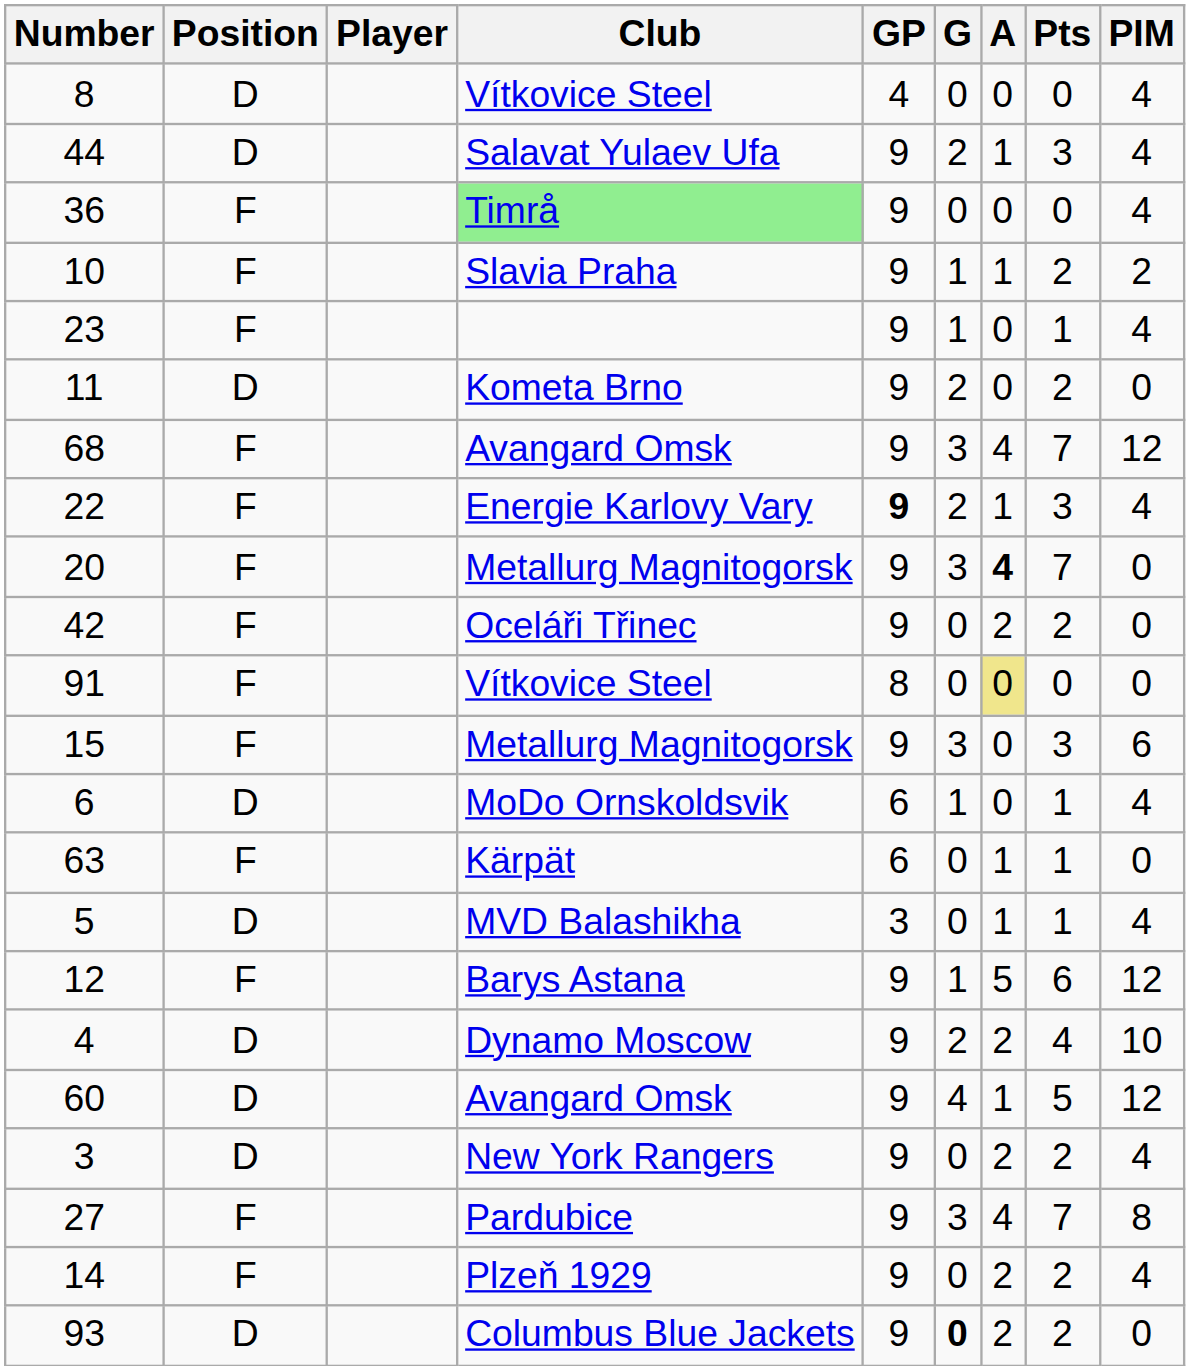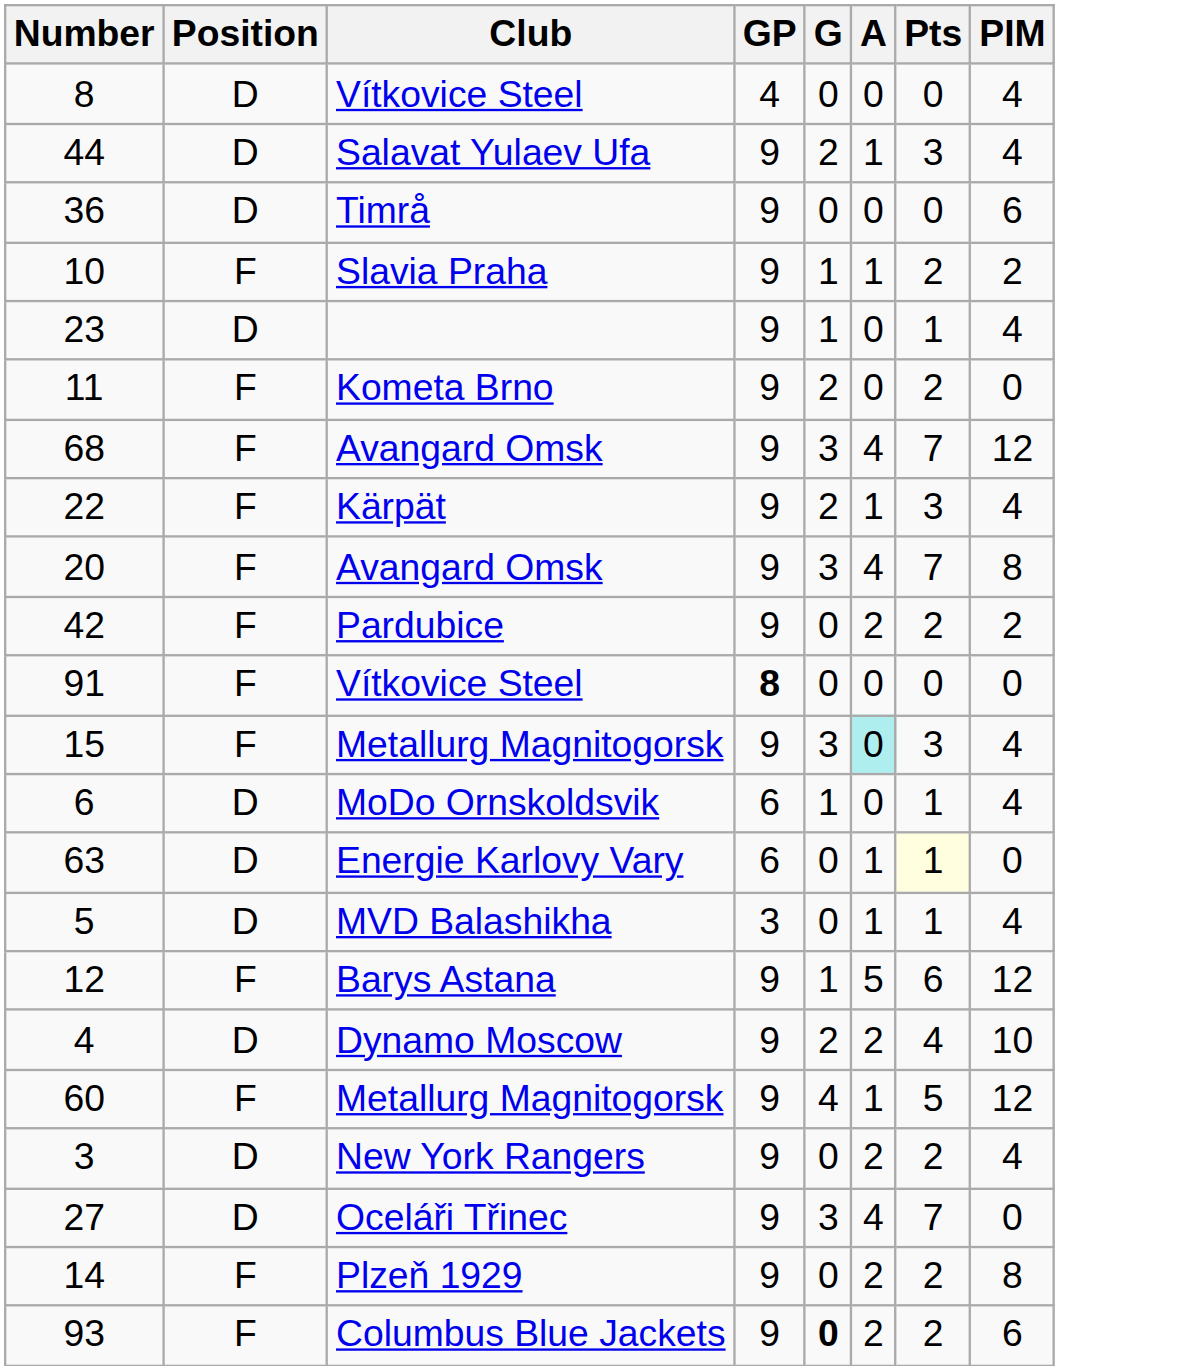 <table class="wikitable sortable" style="text-align:center; padding:4px; border-spacing=0;">
 <tr>
 <th>Number</th>
 <th>Position</th>
-<th>Player</th>
 <th>Club</th>
 <th>GP</th>
 <th>G</th>
 <th>A</th>
 <th>Pts</th>
 <th>PIM</th>
 </tr>
 <tr>
 <td>8</td>
 <td>D</td>
-<td align=left></td>
 <td align=left><a href='#'>Vítkovice Steel</a></td>
 <td>4</td>
 <td>0</td>
 <td>0</td>
 <td>0</td>
 <td>4</td>
 </tr>
 <tr>
 <td>44</td>
 <td>D</td>
-<td align=left></td>
 <td align=left><a href='#'>Salavat Yulaev Ufa</a></td>
 <td>9</td>
 <td>2</td>
 <td>1</td>
 <td>3</td>
 <td>4</td>
 </tr>
 <tr>
 <td>36</td>
-<td>F</td>
-<td align=left></td>
-<td align=left style="background: lightgreen;"><a href='#'>Timrå</a></td>
+<td>D</td>
+<td align=left><a href='#'>Timrå</a></td>
 <td>9</td>
 <td>0</td>
 <td>0</td>
 <td>0</td>
-<td>4</td>
+<td>6</td>
 </tr>
 <tr>
 <td>10</td>
 <td>F</td>
-<td align=left></td>
 <td align=left><a href='#'>Slavia Praha</a></td>
 <td>9</td>
 <td>1</td>
 <td>1</td>
 <td>2</td>
 <td>2</td>
 </tr>
 <tr>
 <td>23</td>
-<td>F</td>
-<td align=left></td>
+<td>D</td>
 <td align=left></td>
 <td>9</td>
 <td>1</td>
 <td>0</td>
 <td>1</td>
 <td>4</td>
 </tr>
 <tr>
 <td>11</td>
-<td>D</td>
-<td align=left></td>
+<td>F</td>
 <td align=left><a href='#'>Kometa Brno</a></td>
 <td>9</td>
 <td>2</td>
 <td>0</td>
 <td>2</td>
 <td>0</td>
 </tr>
 <tr>
 <td>68</td>
 <td>F</td>
-<td align=left></td>
 <td align=left><a href='#'>Avangard Omsk</a></td>
 <td>9</td>
 <td>3</td>
 <td>4</td>
 <td>7</td>
 <td>12</td>
 </tr>
 <tr>
 <td>22</td>
 <td>F</td>
-<td align=left></td>
-<td align=left><a href='#'>Energie Karlovy Vary</a></td>
-<td><strong>9</strong></td>
+<td align=left><a href='#'>Kärpät</a></td>
+<td>9</td>
 <td>2</td>
 <td>1</td>
 <td>3</td>
 <td>4</td>
 </tr>
 <tr>
 <td>20</td>
 <td>F</td>
-<td align=left></td>
-<td align=left><a href='#'>Metallurg Magnitogorsk</a></td>
+<td align=left><a href='#'>Avangard Omsk</a></td>
 <td>9</td>
 <td>3</td>
-<td><strong>4</strong></td>
+<td>4</td>
 <td>7</td>
-<td>0</td>
+<td>8</td>
 </tr>
 <tr>
 <td>42</td>
 <td>F</td>
-<td align=left></td>
-<td align=left><a href='#'>Oceláři Třinec</a></td>
+<td align=left><a href='#'>Pardubice</a></td>
 <td>9</td>
 <td>0</td>
 <td>2</td>
 <td>2</td>
-<td>0</td>
+<td>2</td>
 </tr>
 <tr>
 <td>91</td>
 <td>F</td>
-<td align=left></td>
 <td align=left><a href='#'>Vítkovice Steel</a></td>
-<td>8</td>
+<td><strong>8</strong></td>
 <td>0</td>
-<td style="background: khaki;">0</td>
+<td>0</td>
 <td>0</td>
 <td>0</td>
 </tr>
 <tr>
 <td>15</td>
 <td>F</td>
-<td align=left></td>
 <td align=left><a href='#'>Metallurg Magnitogorsk</a></td>
 <td>9</td>
 <td>3</td>
-<td>0</td>
+<td style="background: paleturquoise;">0</td>
 <td>3</td>
-<td>6</td>
+<td>4</td>
 </tr>
 <tr>
 <td>6</td>
 <td>D</td>
-<td align=left></td>
 <td align=left><a href='#'>MoDo Ornskoldsvik</a></td>
 <td>6</td>
 <td>1</td>
 <td>0</td>
 <td>1</td>
 <td>4</td>
 </tr>
 <tr>
 <td>63</td>
-<td>F</td>
-<td align=left></td>
-<td align=left><a href='#'>Kärpät</a></td>
+<td>D</td>
+<td align=left><a href='#'>Energie Karlovy Vary</a></td>
 <td>6</td>
 <td>0</td>
 <td>1</td>
-<td>1</td>
+<td style="background: lightyellow;">1</td>
 <td>0</td>
 </tr>
 <tr>
 <td>5</td>
 <td>D</td>
-<td align=left></td>
 <td align=left><a href='#'>MVD Balashikha</a></td>
 <td>3</td>
 <td>0</td>
 <td>1</td>
 <td>1</td>
 <td>4</td>
 </tr>
 <tr>
 <td>12</td>
 <td>F</td>
-<td align=left></td>
 <td align=left><a href='#'>Barys Astana</a></td>
 <td>9</td>
 <td>1</td>
 <td>5</td>
 <td>6</td>
 <td>12</td>
 </tr>
 <tr>
 <td>4</td>
 <td>D</td>
-<td align=left></td>
 <td align=left><a href='#'>Dynamo Moscow</a></td>
 <td>9</td>
 <td>2</td>
 <td>2</td>
 <td>4</td>
 <td>10</td>
 </tr>
 <tr>
 <td>60</td>
-<td>D</td>
-<td align=left></td>
-<td align=left><a href='#'>Avangard Omsk</a></td>
+<td>F</td>
+<td align=left><a href='#'>Metallurg Magnitogorsk</a></td>
 <td>9</td>
 <td>4</td>
 <td>1</td>
 <td>5</td>
 <td>12</td>
 </tr>
 <tr>
 <td>3</td>
 <td>D</td>
-<td align=left></td>
 <td align=left><a href='#'>New York Rangers</a></td>
 <td>9</td>
 <td>0</td>
 <td>2</td>
 <td>2</td>
 <td>4</td>
 </tr>
 <tr>
 <td>27</td>
-<td>F</td>
-<td align=left></td>
-<td align=left><a href='#'>Pardubice</a></td>
+<td>D</td>
+<td align=left><a href='#'>Oceláři Třinec</a></td>
 <td>9</td>
 <td>3</td>
 <td>4</td>
 <td>7</td>
-<td>8</td>
+<td>0</td>
 </tr>
 <tr>
 <td>14</td>
 <td>F</td>
-<td align=left></td>
 <td align=left><a href='#'>Plzeň 1929</a></td>
 <td>9</td>
 <td>0</td>
 <td>2</td>
 <td>2</td>
-<td>4</td>
+<td>8</td>
 </tr>
 <tr>
 <td>93</td>
-<td>D</td>
-<td align=left></td>
+<td>F</td>
 <td align=left><a href='#'>Columbus Blue Jackets</a></td>
 <td>9</td>
 <td><strong>0</strong></td>
 <td>2</td>
 <td>2</td>
-<td>0</td>
+<td>6</td>
 </tr>
 </table>
